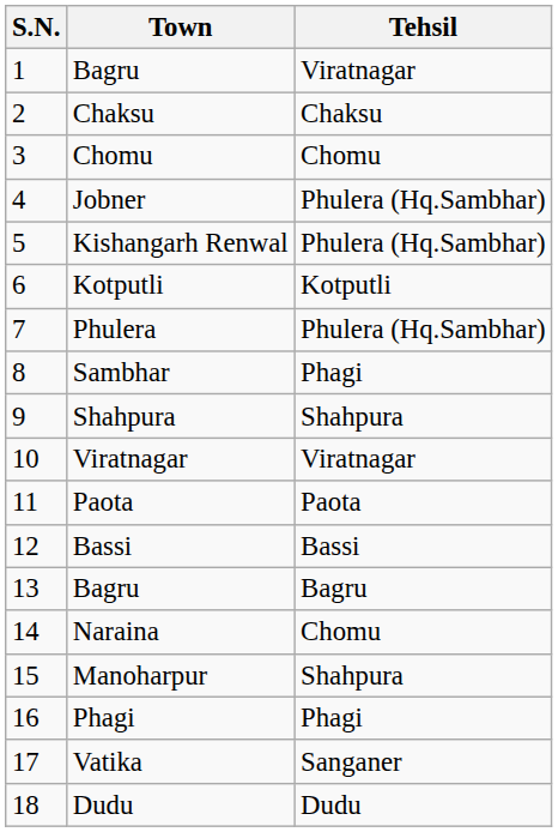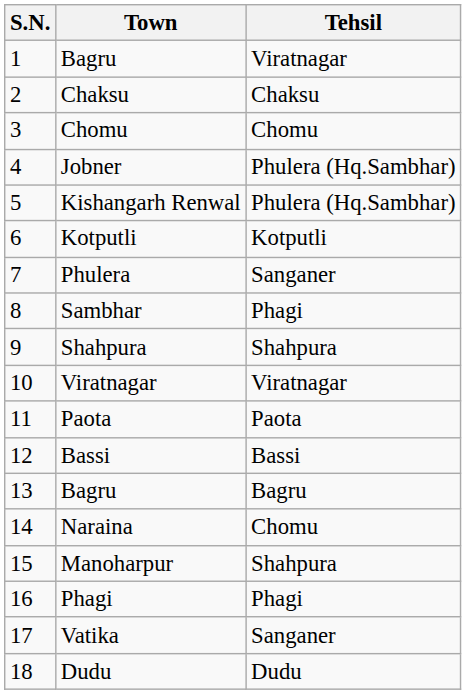 <table class="wikitable">
 <tr>
 <th>S.N.</th>
 <th>Town</th>
 <th>Tehsil</th>
 </tr>
 <tr>
 <td>1</td>
 <td>Bagru</td>
 <td>Viratnagar</td>
 </tr>
 <tr>
 <td>2</td>
 <td>Chaksu</td>
 <td>Chaksu</td>
 </tr>
 <tr>
 <td>3</td>
 <td>Chomu</td>
 <td>Chomu</td>
 </tr>
 <tr>
 <td>4</td>
 <td>Jobner</td>
 <td>Phulera (Hq.Sambhar)</td>
 </tr>
 <tr>
 <td>5</td>
 <td>Kishangarh Renwal</td>
 <td>Phulera (Hq.Sambhar)</td>
 </tr>
 <tr>
 <td>6</td>
 <td>Kotputli</td>
 <td>Kotputli</td>
 </tr>
 <tr>
 <td>7</td>
 <td>Phulera</td>
-<td>Phulera (Hq.Sambhar)</td>
+<td>Sanganer</td>
 </tr>
 <tr>
 <td>8</td>
 <td>Sambhar</td>
 <td>Phagi</td>
 </tr>
 <tr>
 <td>9</td>
 <td>Shahpura</td>
 <td>Shahpura</td>
 </tr>
 <tr>
 <td>10</td>
 <td>Viratnagar</td>
 <td>Viratnagar</td>
 </tr>
 <tr>
 <td>11</td>
 <td>Paota</td>
 <td>Paota</td>
 </tr>
 <tr>
 <td>12</td>
 <td>Bassi</td>
 <td>Bassi</td>
 </tr>
 <tr>
 <td>13</td>
 <td>Bagru</td>
 <td>Bagru</td>
 </tr>
 <tr>
 <td>14</td>
 <td>Naraina</td>
 <td>Chomu</td>
 </tr>
 <tr>
 <td>15</td>
 <td>Manoharpur</td>
 <td>Shahpura</td>
 </tr>
 <tr>
 <td>16</td>
 <td>Phagi</td>
 <td>Phagi</td>
 </tr>
 <tr>
 <td>17</td>
 <td>Vatika</td>
 <td>Sanganer</td>
 </tr>
 <tr>
 <td>18</td>
 <td>Dudu</td>
 <td>Dudu</td>
 </tr>
 </table>
